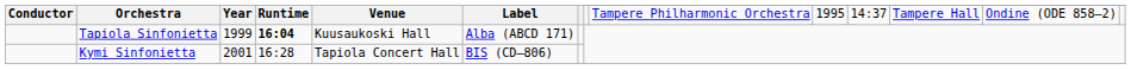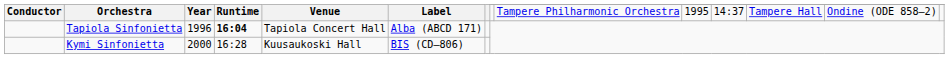 <table class="wikitable sortable" style="margin-right: 0; font-size: 95%">
 <tr>
 <th style="width:"; rowspan=2>Conductor</th>
 <th style="width:"; rowspan=2>Orchestra</th>
 <th style="width:"; rowspan=2>Year</th>
 <th style="width:"; rowspan=2>Runtime</th>
 <th style="width:"; rowspan=2>Venue</th>
 <th style="width:"; rowspan=2>Label</th>
 <th style="width:"; rowspan=2 class="unsortable"></th>
 </tr>
 <tr>
 <td></td>
 <td><a href='#'>Tampere Philharmonic Orchestra</a></td>
 <td>1995</td>
 <td>14:37</td>
 <td><a href='#'>Tampere Hall</a></td>
 <td><a href='#'>Ondine</a> (ODE 858–2)</td>
 <td></td>
 </tr>
 <tr>
 <td></td>
 <td><a href='#'>Tapiola Sinfonietta</a></td>
-<td>1999</td>
+<td>1996</td>
 <td><strong>16:04</strong></td>
-<td>Kuusaukoski Hall</td>
+<td>Tapiola Concert Hall</td>
 <td><a href='#'>Alba</a> (ABCD 171)</td>
 <td></td>
 </tr>
 <tr>
 <td></td>
 <td><a href='#'>Kymi Sinfonietta</a></td>
-<td>2001</td>
+<td>2000</td>
 <td>16:28</td>
-<td>Tapiola Concert Hall</td>
+<td>Kuusaukoski Hall</td>
 <td><a href='#'>BIS</a> (CD–806)</td>
 <td></td>
 </tr>
 </table>
